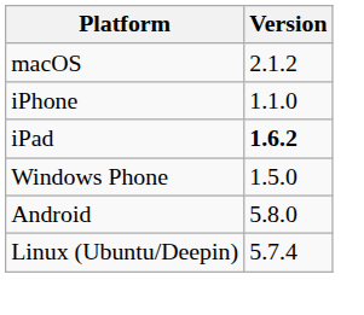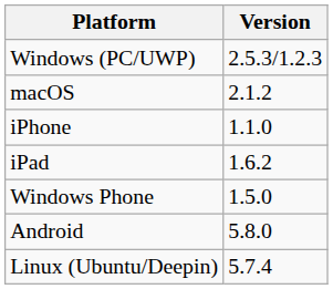 <table class="wikitable">
 <tr>
 <th>Platform</th>
 <th>Version</th>
+</tr>
+<tr>
+<td>Windows (PC/UWP)</td>
+<td>2.5.3/1.2.3</td>
 </tr>
 <tr>
 <td>macOS</td>
 <td>2.1.2</td>
 </tr>
 <tr>
 <td>iPhone</td>
 <td>1.1.0</td>
 </tr>
 <tr>
 <td>iPad</td>
-<td><strong>1.6.2</strong></td>
+<td>1.6.2</td>
 </tr>
 <tr>
 <td>Windows Phone</td>
 <td>1.5.0</td>
 </tr>
 <tr>
 <td>Android</td>
 <td>5.8.0</td>
 </tr>
 <tr>
 <td>Linux (Ubuntu/Deepin)</td>
 <td>5.7.4</td>
 </tr>
 </table>
